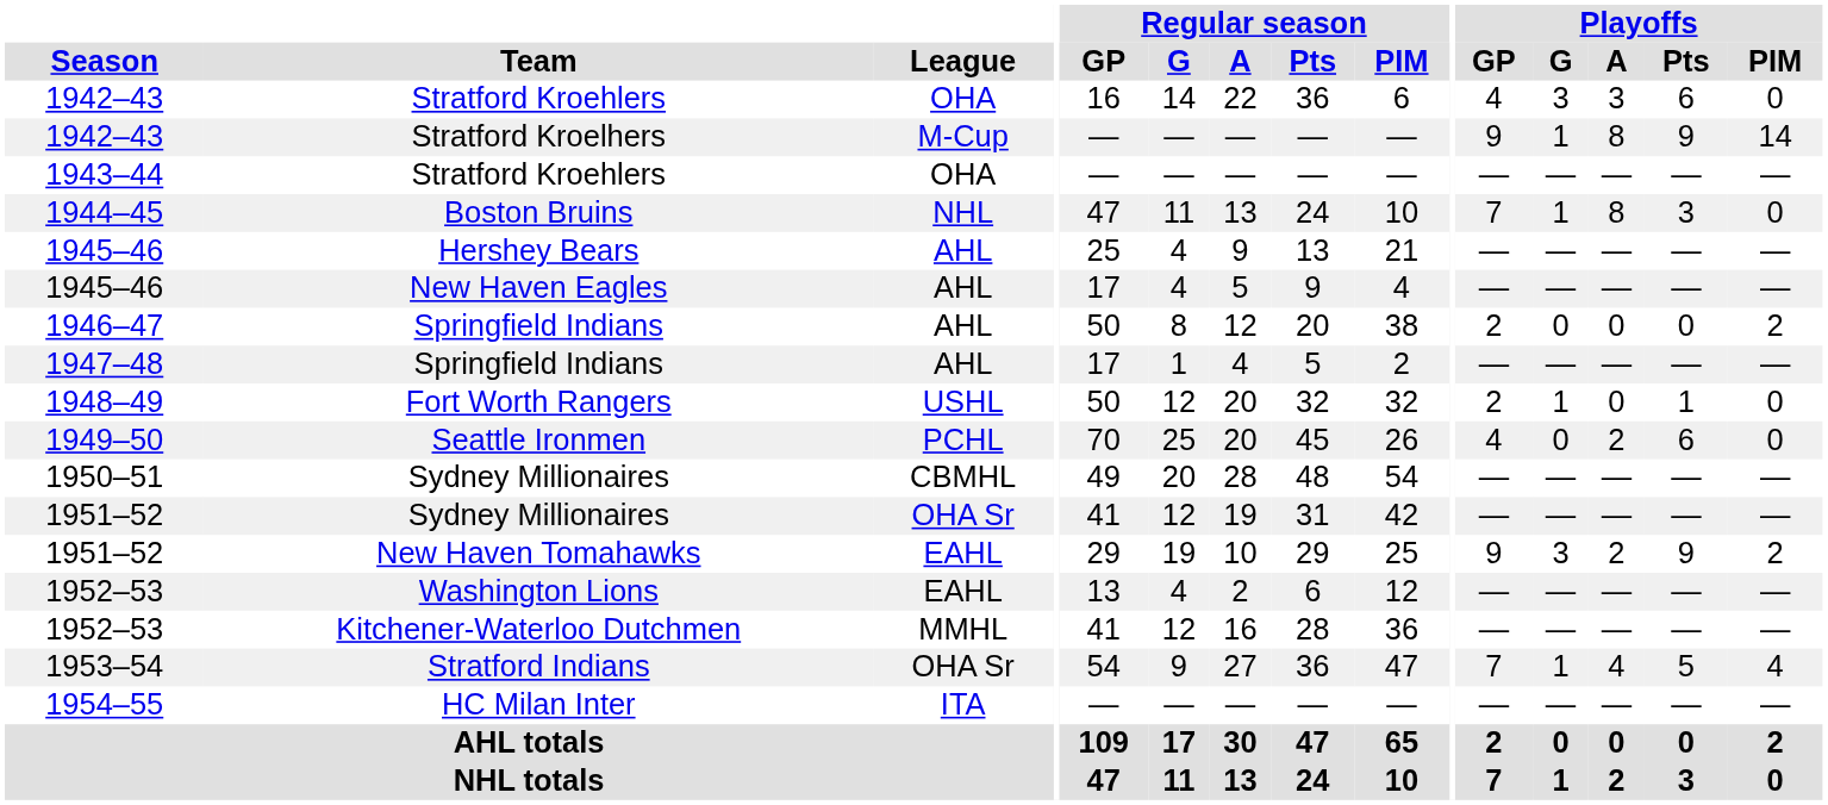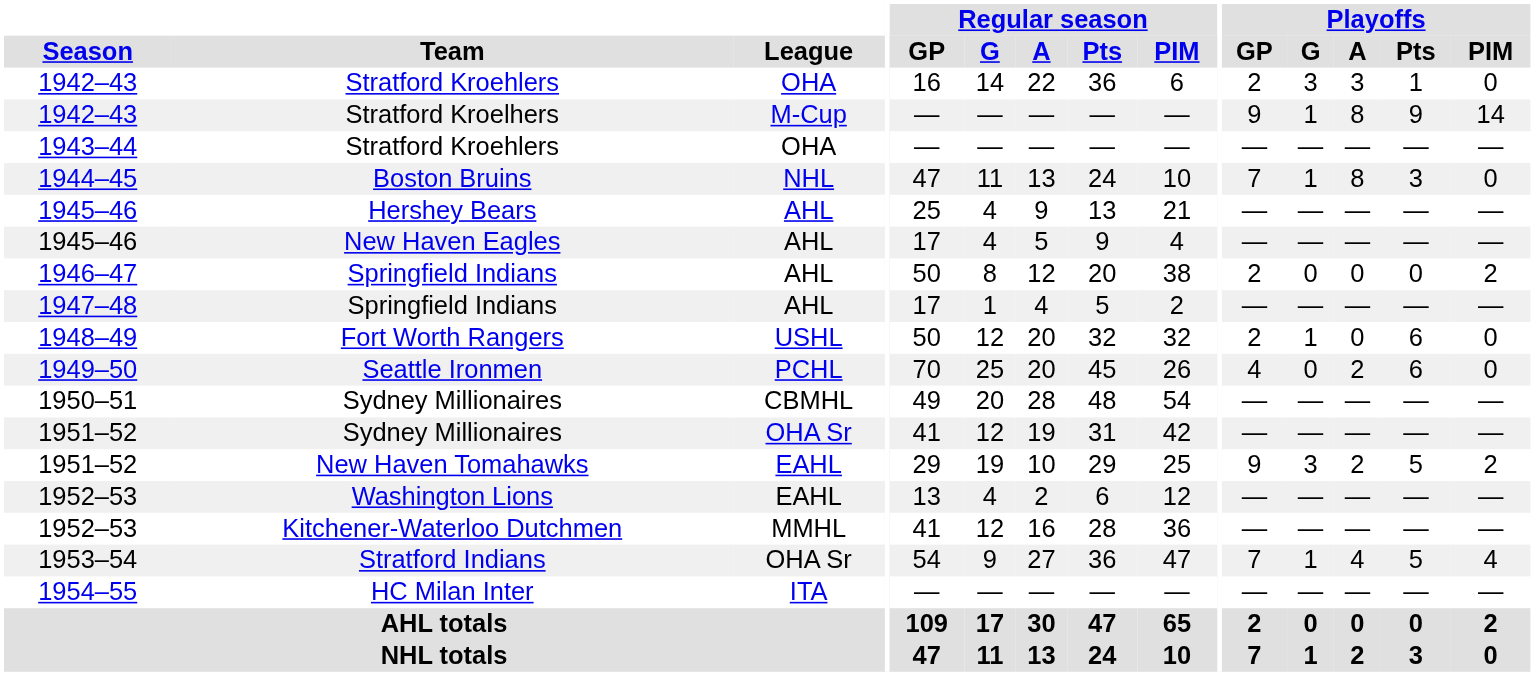 <table border="0" cellpadding="1" cellspacing="0" style="text-align:center; width:60em">
 <tr bgcolor="#e0e0e0">
 <th colspan="3" bgcolor="#ffffff"></th>
 <th rowspan="100" bgcolor="#ffffff"></th>
 <th colspan="5"><a href='#'>Regular season</a></th>
 <th rowspan="100" bgcolor="#ffffff"></th>
 <th colspan="5"><a href='#'>Playoffs</a></th>
 </tr>
 <tr bgcolor="#e0e0e0">
 <th><a href='#'>Season</a></th>
 <th>Team</th>
 <th>League</th>
 <th>GP</th>
 <th><a href='#'>G</a></th>
 <th><a href='#'>A</a></th>
 <th><a href='#'>Pts</a></th>
 <th><a href='#'>PIM</a></th>
 <th>GP</th>
 <th>G</th>
 <th>A</th>
 <th>Pts</th>
 <th>PIM</th>
 </tr>
 <tr>
 <td><a href='#'>1942–43</a></td>
 <td><a href='#'>Stratford Kroehlers</a></td>
 <td><a href='#'>OHA</a></td>
 <td>16</td>
 <td>14</td>
 <td>22</td>
 <td>36</td>
 <td>6</td>
-<td>4</td>
+<td>2</td>
 <td>3</td>
 <td>3</td>
-<td>6</td>
+<td>1</td>
 <td>0</td>
 </tr>
 <tr bgcolor="#f0f0f0">
 <td><a href='#'>1942–43</a></td>
 <td>Stratford Kroelhers</td>
 <td><a href='#'>M-Cup</a></td>
 <td>—</td>
 <td>—</td>
 <td>—</td>
 <td>—</td>
 <td>—</td>
 <td>9</td>
 <td>1</td>
 <td>8</td>
 <td>9</td>
 <td>14</td>
 </tr>
 <tr>
 <td><a href='#'>1943–44</a></td>
 <td>Stratford Kroehlers</td>
 <td>OHA</td>
 <td>—</td>
 <td>—</td>
 <td>—</td>
 <td>—</td>
 <td>—</td>
 <td>—</td>
 <td>—</td>
 <td>—</td>
 <td>—</td>
 <td>—</td>
 </tr>
 <tr bgcolor="#f0f0f0">
 <td><a href='#'>1944–45</a></td>
 <td><a href='#'>Boston Bruins</a></td>
 <td><a href='#'>NHL</a></td>
 <td>47</td>
 <td>11</td>
 <td>13</td>
 <td>24</td>
 <td>10</td>
 <td>7</td>
 <td>1</td>
 <td>8</td>
 <td>3</td>
 <td>0</td>
 </tr>
 <tr>
 <td><a href='#'>1945–46</a></td>
 <td><a href='#'>Hershey Bears</a></td>
 <td><a href='#'>AHL</a></td>
 <td>25</td>
 <td>4</td>
 <td>9</td>
 <td>13</td>
 <td>21</td>
 <td>—</td>
 <td>—</td>
 <td>—</td>
 <td>—</td>
 <td>—</td>
 </tr>
 <tr bgcolor="#f0f0f0">
 <td>1945–46</td>
 <td><a href='#'>New Haven Eagles</a></td>
 <td>AHL</td>
 <td>17</td>
 <td>4</td>
 <td>5</td>
 <td>9</td>
 <td>4</td>
 <td>—</td>
 <td>—</td>
 <td>—</td>
 <td>—</td>
 <td>—</td>
 </tr>
 <tr>
 <td><a href='#'>1946–47</a></td>
 <td><a href='#'>Springfield Indians</a></td>
 <td>AHL</td>
 <td>50</td>
 <td>8</td>
 <td>12</td>
 <td>20</td>
 <td>38</td>
 <td>2</td>
 <td>0</td>
 <td>0</td>
 <td>0</td>
 <td>2</td>
 </tr>
 <tr bgcolor="#f0f0f0">
 <td><a href='#'>1947–48</a></td>
 <td>Springfield Indians</td>
 <td>AHL</td>
 <td>17</td>
 <td>1</td>
 <td>4</td>
 <td>5</td>
 <td>2</td>
 <td>—</td>
 <td>—</td>
 <td>—</td>
 <td>—</td>
 <td>—</td>
 </tr>
 <tr>
 <td><a href='#'>1948–49</a></td>
 <td><a href='#'>Fort Worth Rangers</a></td>
 <td><a href='#'>USHL</a></td>
 <td>50</td>
 <td>12</td>
 <td>20</td>
 <td>32</td>
 <td>32</td>
 <td>2</td>
 <td>1</td>
 <td>0</td>
-<td>1</td>
+<td>6</td>
 <td>0</td>
 </tr>
 <tr bgcolor="#f0f0f0">
 <td><a href='#'>1949–50</a></td>
 <td><a href='#'>Seattle Ironmen</a></td>
 <td><a href='#'>PCHL</a></td>
 <td>70</td>
 <td>25</td>
 <td>20</td>
 <td>45</td>
 <td>26</td>
 <td>4</td>
 <td>0</td>
 <td>2</td>
 <td>6</td>
 <td>0</td>
 </tr>
 <tr>
 <td>1950–51</td>
 <td>Sydney Millionaires</td>
 <td>CBMHL</td>
 <td>49</td>
 <td>20</td>
 <td>28</td>
 <td>48</td>
 <td>54</td>
 <td>—</td>
 <td>—</td>
 <td>—</td>
 <td>—</td>
 <td>—</td>
 </tr>
 <tr bgcolor="#f0f0f0">
 <td>1951–52</td>
 <td>Sydney Millionaires</td>
 <td><a href='#'>OHA Sr</a></td>
 <td>41</td>
 <td>12</td>
 <td>19</td>
 <td>31</td>
 <td>42</td>
 <td>—</td>
 <td>—</td>
 <td>—</td>
 <td>—</td>
 <td>—</td>
 </tr>
 <tr>
 <td>1951–52</td>
 <td><a href='#'>New Haven Tomahawks</a></td>
 <td><a href='#'>EAHL</a></td>
 <td>29</td>
 <td>19</td>
 <td>10</td>
 <td>29</td>
 <td>25</td>
 <td>9</td>
 <td>3</td>
 <td>2</td>
-<td>9</td>
+<td>5</td>
 <td>2</td>
 </tr>
 <tr bgcolor="#f0f0f0">
 <td>1952–53</td>
 <td><a href='#'>Washington Lions</a></td>
 <td>EAHL</td>
 <td>13</td>
 <td>4</td>
 <td>2</td>
 <td>6</td>
 <td>12</td>
 <td>—</td>
 <td>—</td>
 <td>—</td>
 <td>—</td>
 <td>—</td>
 </tr>
 <tr>
 <td>1952–53</td>
 <td><a href='#'>Kitchener-Waterloo Dutchmen</a></td>
 <td>MMHL</td>
 <td>41</td>
 <td>12</td>
 <td>16</td>
 <td>28</td>
 <td>36</td>
 <td>—</td>
 <td>—</td>
 <td>—</td>
 <td>—</td>
 <td>—</td>
 </tr>
 <tr bgcolor="#f0f0f0">
 <td>1953–54</td>
 <td><a href='#'>Stratford Indians</a></td>
 <td>OHA Sr</td>
 <td>54</td>
 <td>9</td>
 <td>27</td>
 <td>36</td>
 <td>47</td>
 <td>7</td>
 <td>1</td>
 <td>4</td>
 <td>5</td>
 <td>4</td>
 </tr>
 <tr>
 <td><a href='#'>1954–55</a></td>
 <td><a href='#'>HC Milan Inter</a></td>
 <td><a href='#'>ITA</a></td>
 <td>—</td>
 <td>—</td>
 <td>—</td>
 <td>—</td>
 <td>—</td>
 <td>—</td>
 <td>—</td>
 <td>—</td>
 <td>—</td>
 <td>—</td>
 </tr>
 <tr bgcolor="#e0e0e0">
 <th colspan="3">AHL totals</th>
 <th>109</th>
 <th>17</th>
 <th>30</th>
 <th>47</th>
 <th>65</th>
 <th>2</th>
 <th>0</th>
 <th>0</th>
 <th>0</th>
 <th>2</th>
 </tr>
 <tr bgcolor="#e0e0e0">
 <th colspan="3">NHL totals</th>
 <th>47</th>
 <th>11</th>
 <th>13</th>
 <th>24</th>
 <th>10</th>
 <th>7</th>
 <th>1</th>
 <th>2</th>
 <th>3</th>
 <th>0</th>
 </tr>
 </table>
